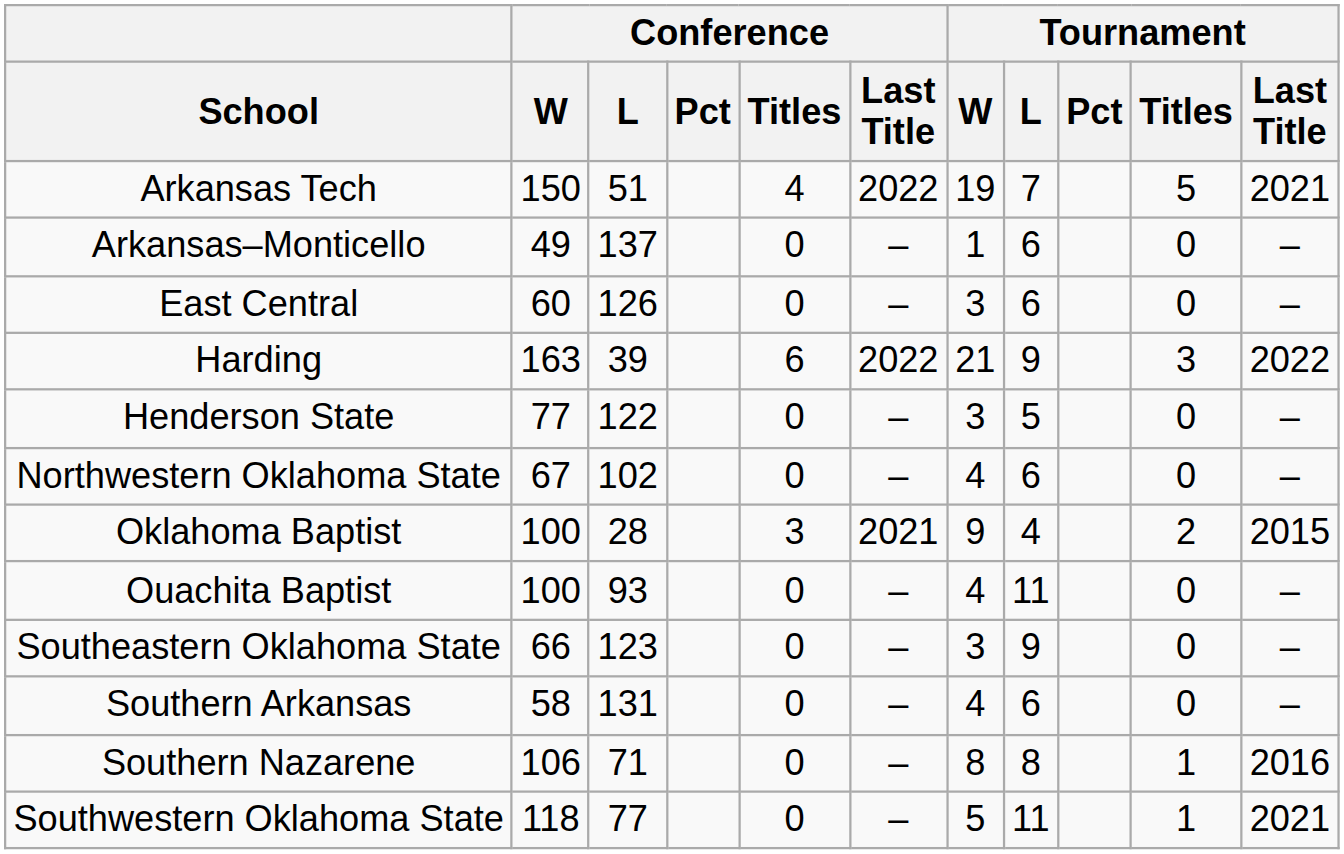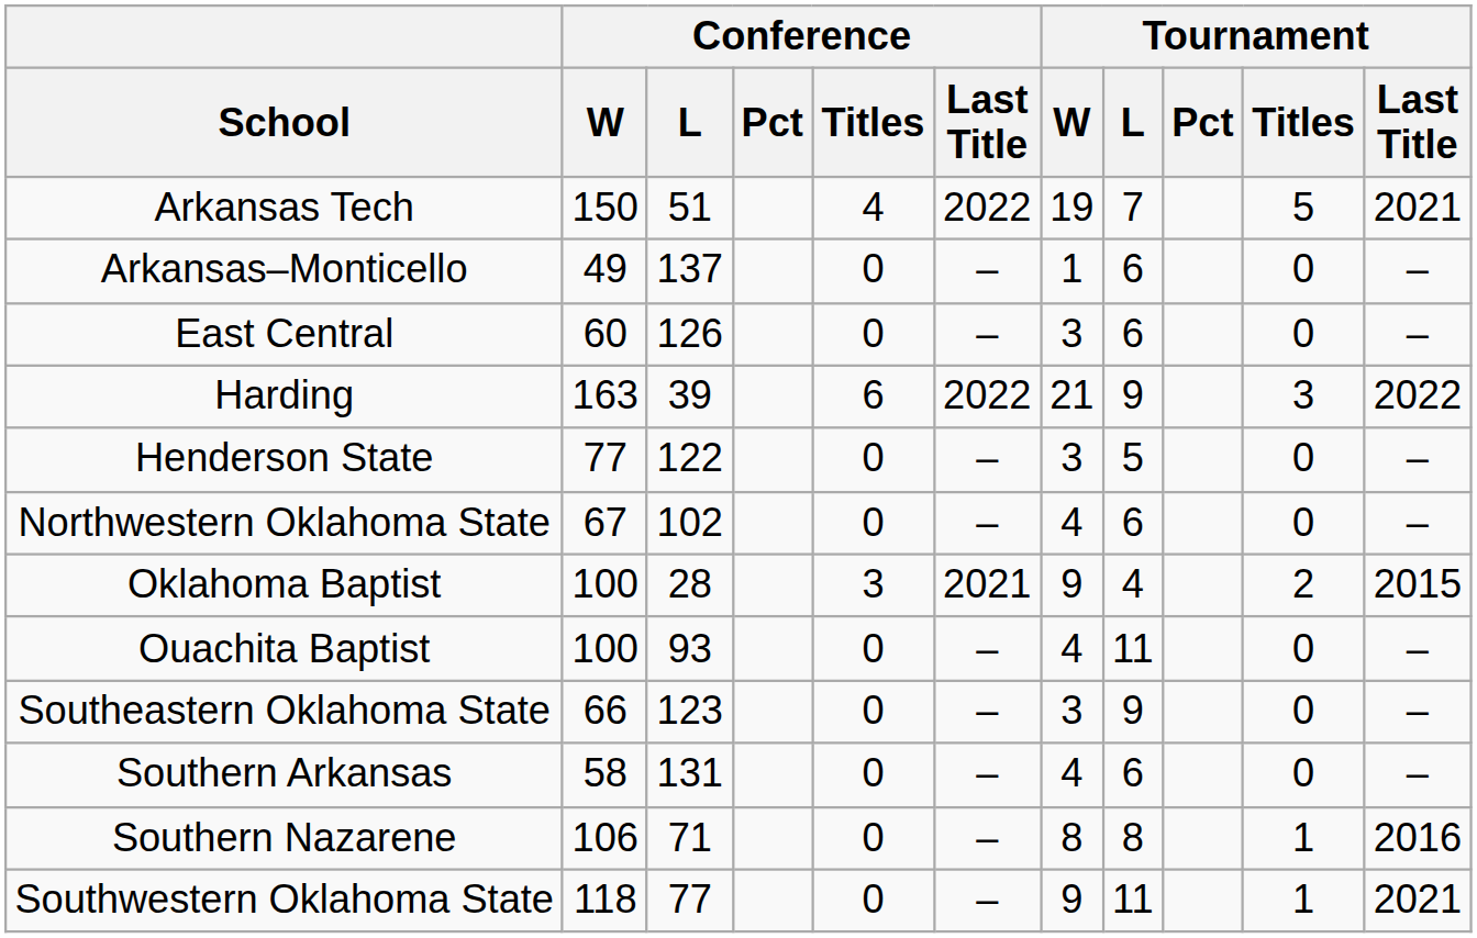 <table class="wikitable sortable" style=text-align:center>
 <tr>
 <th></th>
 <th colspan=5>Conference</th>
 <th colspan=5>Tournament</th>
 </tr>
 <tr>
 <th>School</th>
 <th>W</th>
 <th>L</th>
 <th>Pct</th>
 <th>Titles</th>
 <th>Last<br>Title</th>
 <th>W</th>
 <th>L</th>
 <th>Pct</th>
 <th>Titles</th>
 <th>Last<br>Title</th>
 </tr>
 <tr>
 <td>Arkansas Tech</td>
 <td>150</td>
 <td>51</td>
 <td></td>
 <td>4</td>
 <td>2022</td>
 <td>19</td>
 <td>7</td>
 <td></td>
 <td>5</td>
 <td>2021</td>
 </tr>
 <tr>
 <td>Arkansas–Monticello</td>
 <td>49</td>
 <td>137</td>
 <td></td>
 <td>0</td>
 <td>–</td>
 <td>1</td>
 <td>6</td>
 <td></td>
 <td>0</td>
 <td>–</td>
 </tr>
 <tr>
 <td>East Central</td>
 <td>60</td>
 <td>126</td>
 <td></td>
 <td>0</td>
 <td>–</td>
 <td>3</td>
 <td>6</td>
 <td></td>
 <td>0</td>
 <td>–</td>
 </tr>
 <tr>
 <td>Harding</td>
 <td>163</td>
 <td>39</td>
 <td></td>
 <td>6</td>
 <td>2022</td>
 <td>21</td>
 <td>9</td>
 <td></td>
 <td>3</td>
 <td>2022</td>
 </tr>
 <tr>
 <td>Henderson State</td>
 <td>77</td>
 <td>122</td>
 <td></td>
 <td>0</td>
 <td>–</td>
 <td>3</td>
 <td>5</td>
 <td></td>
 <td>0</td>
 <td>–</td>
 </tr>
 <tr>
 <td>Northwestern Oklahoma State</td>
 <td>67</td>
 <td>102</td>
 <td></td>
 <td>0</td>
 <td>–</td>
 <td>4</td>
 <td>6</td>
 <td></td>
 <td>0</td>
 <td>–</td>
 </tr>
 <tr>
 <td>Oklahoma Baptist</td>
 <td>100</td>
 <td>28</td>
 <td></td>
 <td>3</td>
 <td>2021</td>
 <td>9</td>
 <td>4</td>
 <td></td>
 <td>2</td>
 <td>2015</td>
 </tr>
 <tr>
 <td>Ouachita Baptist</td>
 <td>100</td>
 <td>93</td>
 <td></td>
 <td>0</td>
 <td>–</td>
 <td>4</td>
 <td>11</td>
 <td></td>
 <td>0</td>
 <td>–</td>
 </tr>
 <tr>
 <td>Southeastern Oklahoma State</td>
 <td>66</td>
 <td>123</td>
 <td></td>
 <td>0</td>
 <td>–</td>
 <td>3</td>
 <td>9</td>
 <td></td>
 <td>0</td>
 <td>–</td>
 </tr>
 <tr>
 <td>Southern Arkansas</td>
 <td>58</td>
 <td>131</td>
 <td></td>
 <td>0</td>
 <td>–</td>
 <td>4</td>
 <td>6</td>
 <td></td>
 <td>0</td>
 <td>–</td>
 </tr>
 <tr>
 <td>Southern Nazarene</td>
 <td>106</td>
 <td>71</td>
 <td></td>
 <td>0</td>
 <td>–</td>
 <td>8</td>
 <td>8</td>
 <td></td>
 <td>1</td>
 <td>2016</td>
 </tr>
 <tr>
 <td>Southwestern Oklahoma State</td>
 <td>118</td>
 <td>77</td>
 <td></td>
 <td>0</td>
 <td>–</td>
-<td>5</td>
+<td>9</td>
 <td>11</td>
 <td></td>
 <td>1</td>
 <td>2021</td>
 </tr>
 </table>
